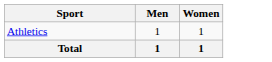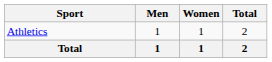 <table class="wikitable sortable" style="text-align:center;">
 <tr>
 <th width=180>Sport</th>
 <th width=55>Men</th>
 <th width=55>Women</th>
+<th width=55>Total</th>
 </tr>
 <tr>
 <td align=left><a href='#'>Athletics</a></td>
 <td>1</td>
 <td>1</td>
+<td>2</td>
 </tr>
 <tr>
 <th>Total</th>
 <th>1</th>
 <th>1</th>
+<th>2</th>
 </tr>
 </table>
